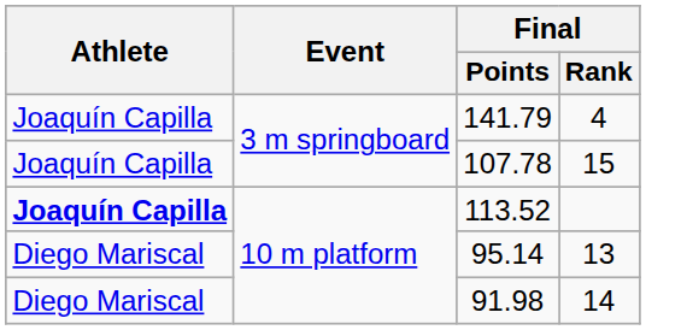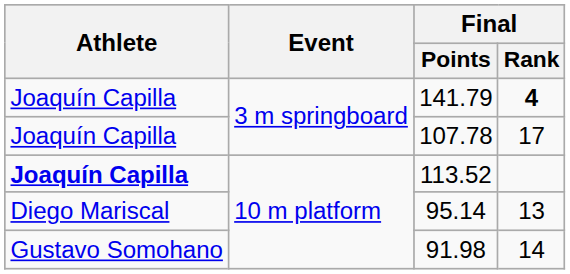 <table class="wikitable" style="font-size:90%;">
 <tr>
 <th rowspan=2>Athlete</th>
 <th rowspan=2>Event</th>
 <th colspan=2>Final</th>
 </tr>
 <tr style="font-size:95%">
 <th>Points</th>
 <th>Rank</th>
 </tr>
 <tr align=center>
 <td align=left><a href='#'>Joaquín Capilla</a></td>
 <td align=left rowspan=2><a href='#'>3 m springboard</a></td>
 <td>141.79</td>
-<td>4</td>
+<td><strong>4</strong></td>
 </tr>
 <tr align=center>
 <td align=left><a href='#'>Joaquín Capilla</a></td>
 <td>107.78</td>
-<td>15</td>
+<td>17</td>
 </tr>
 <tr align=center>
 <td align=left><strong><a href='#'>Joaquín Capilla</a></strong></td>
 <td align=left rowspan=3><a href='#'>10 m platform</a></td>
 <td>113.52</td>
 <td></td>
 </tr>
 <tr align=center>
 <td align=left><a href='#'>Diego Mariscal</a></td>
 <td>95.14</td>
 <td>13</td>
 </tr>
 <tr align=center>
-<td align=left><a href='#'>Diego Mariscal</a></td>
+<td align=left><a href='#'>Gustavo Somohano</a></td>
 <td>91.98</td>
 <td>14</td>
 </tr>
 </table>
